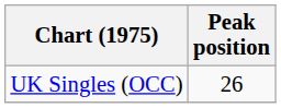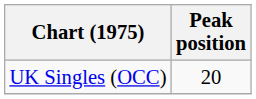 <table class="wikitable">
 <tr>
 <th>Chart (1975)</th>
 <th>Peak<br>position</th>
 </tr>
 <tr>
 <td><a href='#'>UK Singles</a> (<a href='#'>OCC</a>)</td>
-<td style="text-align:center;">26</td>
+<td style="text-align:center;">20</td>
 </tr>
 <tr>
 </tr>
 </table>
